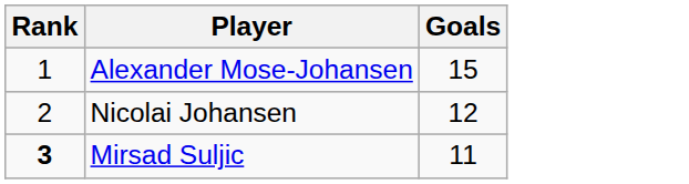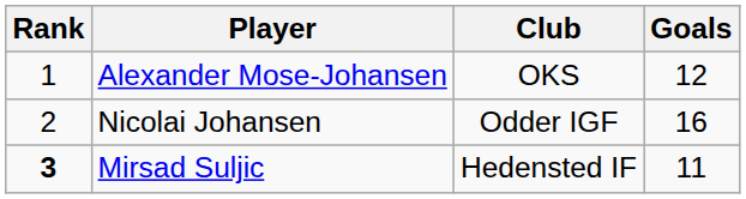 <table class="wikitable" style="text-align:center">
 <tr>
 <th>Rank</th>
 <th>Player</th>
+<th>Club</th>
 <th>Goals</th>
 </tr>
 <tr>
 <td>1</td>
 <td align=left> <a href='#'>Alexander Mose-Johansen</a></td>
-<td>15</td>
+<td>OKS</td>
+<td>12</td>
 </tr>
 <tr>
 <td>2</td>
 <td align=left> Nicolai Johansen</td>
-<td>12</td>
+<td>Odder IGF</td>
+<td>16</td>
 </tr>
 <tr>
 <td><strong>3</strong></td>
 <td align=left> <a href='#'>Mirsad Suljic</a></td>
+<td>Hedensted IF</td>
 <td>11</td>
 </tr>
 </table>
